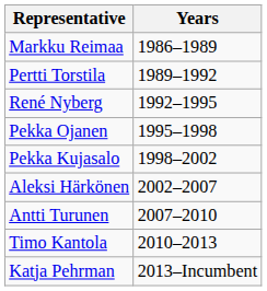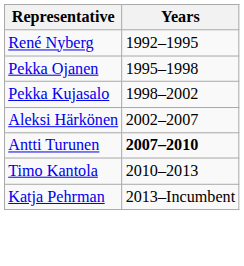 <table class="wikitable sortable">
 <tr>
 <th>Representative</th>
 <th>Years</th>
-</tr>
-<tr>
-<td><a href='#'>Markku Reimaa</a></td>
-<td>1986–1989</td>
-</tr>
-<tr>
-<td><a href='#'>Pertti Torstila</a></td>
-<td>1989–1992</td>
 </tr>
 <tr>
 <td><a href='#'>René Nyberg</a></td>
 <td>1992–1995</td>
 </tr>
 <tr>
 <td><a href='#'>Pekka Ojanen</a></td>
 <td>1995–1998</td>
 </tr>
 <tr>
 <td><a href='#'>Pekka Kujasalo</a></td>
 <td>1998–2002</td>
 </tr>
 <tr>
 <td><a href='#'>Aleksi Härkönen</a></td>
 <td>2002–2007</td>
 </tr>
 <tr>
 <td><a href='#'>Antti Turunen</a></td>
-<td>2007–2010</td>
+<td><strong>2007–2010</strong></td>
 </tr>
 <tr>
 <td><a href='#'>Timo Kantola</a></td>
 <td>2010–2013</td>
 </tr>
 <tr>
 <td><a href='#'>Katja Pehrman</a></td>
 <td>2013–Incumbent</td>
 </tr>
 </table>
